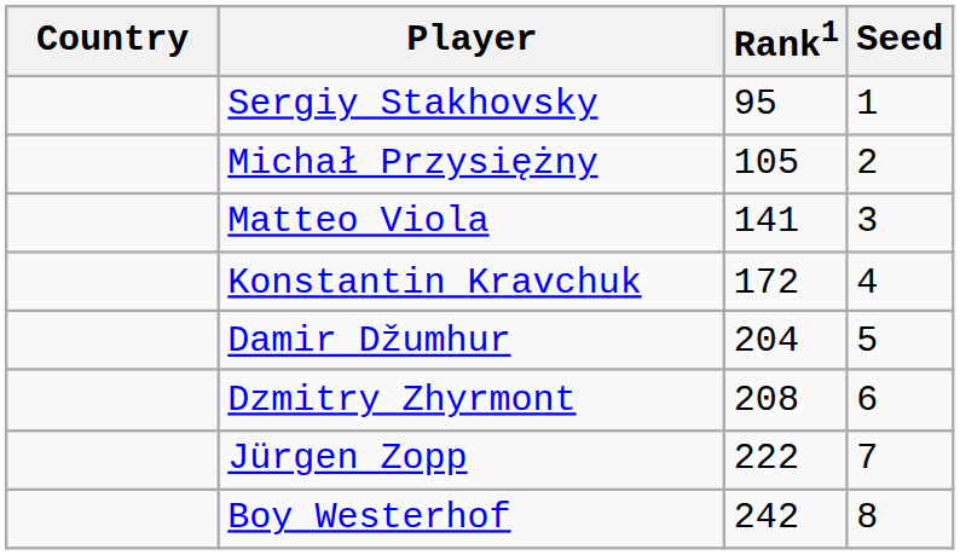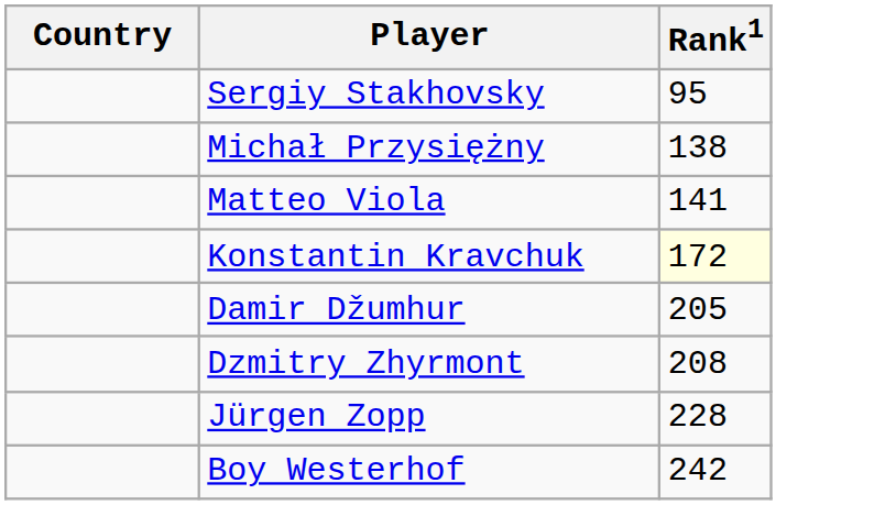 <table class="sortable wikitable">
 <tr>
 <th width="70">Country</th>
 <th width="175">Player</th>
 <th>Rank<sup>1</sup></th>
-<th>Seed</th>
 </tr>
 <tr>
 <td></td>
 <td><a href='#'>Sergiy Stakhovsky</a></td>
 <td>95</td>
-<td>1</td>
 </tr>
 <tr>
 <td></td>
 <td><a href='#'>Michał Przysiężny</a></td>
-<td>105</td>
-<td>2</td>
+<td>138</td>
 </tr>
 <tr>
 <td></td>
 <td><a href='#'>Matteo Viola</a></td>
 <td>141</td>
-<td>3</td>
 </tr>
 <tr>
 <td></td>
 <td><a href='#'>Konstantin Kravchuk</a></td>
-<td>172</td>
-<td>4</td>
+<td style="background: lightyellow;">172</td>
 </tr>
 <tr>
 <td></td>
 <td><a href='#'>Damir Džumhur</a></td>
-<td>204</td>
-<td>5</td>
+<td>205</td>
 </tr>
 <tr>
 <td></td>
 <td><a href='#'>Dzmitry Zhyrmont</a></td>
 <td>208</td>
-<td>6</td>
 </tr>
 <tr>
 <td></td>
 <td><a href='#'>Jürgen Zopp</a></td>
-<td>222</td>
-<td>7</td>
+<td>228</td>
 </tr>
 <tr>
 <td></td>
 <td><a href='#'>Boy Westerhof</a></td>
 <td>242</td>
-<td>8</td>
 </tr>
 </table>
